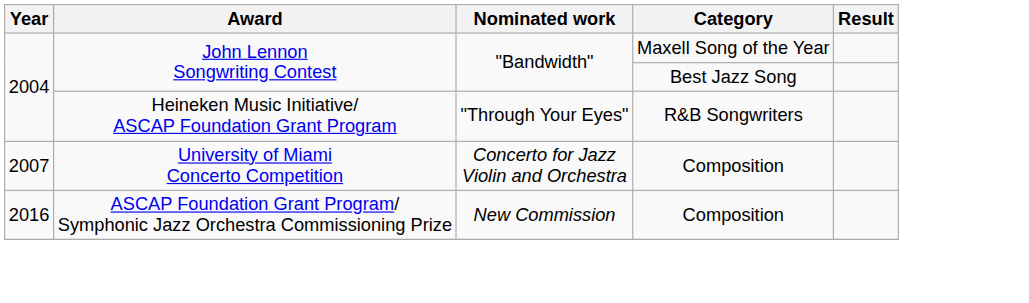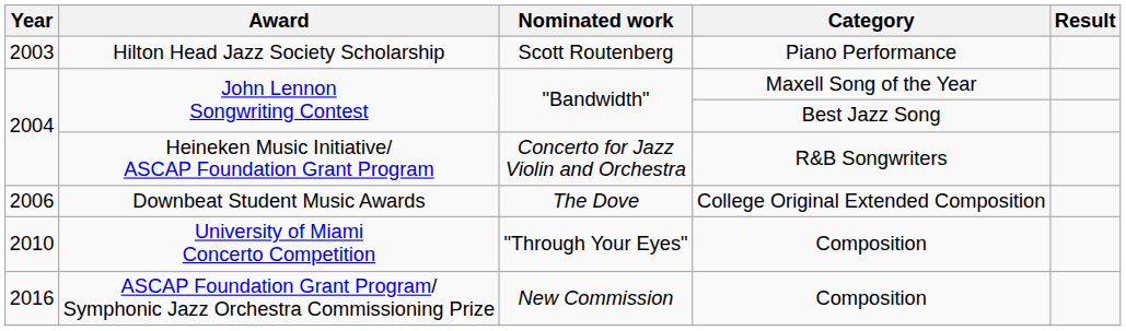 <table class="wikitable" style="text-align:center;font-size:100%;">
 <tr>
 <th>Year</th>
 <th>Award</th>
 <th>Nominated work</th>
 <th>Category</th>
 <th>Result</th>
+</tr>
+<tr>
+<td rowspan="1">2003</td>
+<td rowspan="1">Hilton Head Jazz Society Scholarship</td>
+<td>Scott Routenberg</td>
+<td>Piano Performance</td>
+<td></td>
 </tr>
 <tr>
 <td rowspan="3">2004</td>
 <td rowspan="2"><a href='#'>John Lennon<br>Songwriting Contest</a></td>
 <td rowspan="2">"Bandwidth"</td>
 <td>Maxell Song of the Year</td>
 <td></td>
 </tr>
 <tr>
 <td>Best Jazz Song</td>
 <td></td>
 </tr>
 <tr>
 <td rowspan="1">Heineken Music Initiative/<br><a href='#'>ASCAP Foundation Grant Program</a></td>
-<td>"Through Your Eyes"</td>
+<td><em>Concerto for Jazz<br>Violin and Orchestra</em></td>
 <td>R&B Songwriters</td>
 <td></td>
 </tr>
 <tr>
-<td rowspan="1">2007</td>
+<td rowspan="1">2006</td>
+<td rowspan="1">Downbeat Student Music Awards</td>
+<td><em>The Dove</em></td>
+<td>College Original Extended Composition</td>
+<td></td>
+</tr>
+<tr>
+<td rowspan="1">2010</td>
 <td rowspan="1"><a href='#'>University of Miami<br>Concerto Competition</a></td>
-<td><em>Concerto for Jazz<br>Violin and Orchestra</em></td>
+<td>"Through Your Eyes"</td>
 <td>Composition</td>
 <td></td>
 </tr>
 <tr>
 <td rowspan="1">2016</td>
 <td rowspan="1"><a href='#'>ASCAP Foundation Grant Program</a>/<br>Symphonic Jazz Orchestra Commissioning Prize</td>
 <td><em>New Commission</em></td>
 <td>Composition</td>
 <td></td>
 </tr>
 <tr>
 </tr>
 </table>
